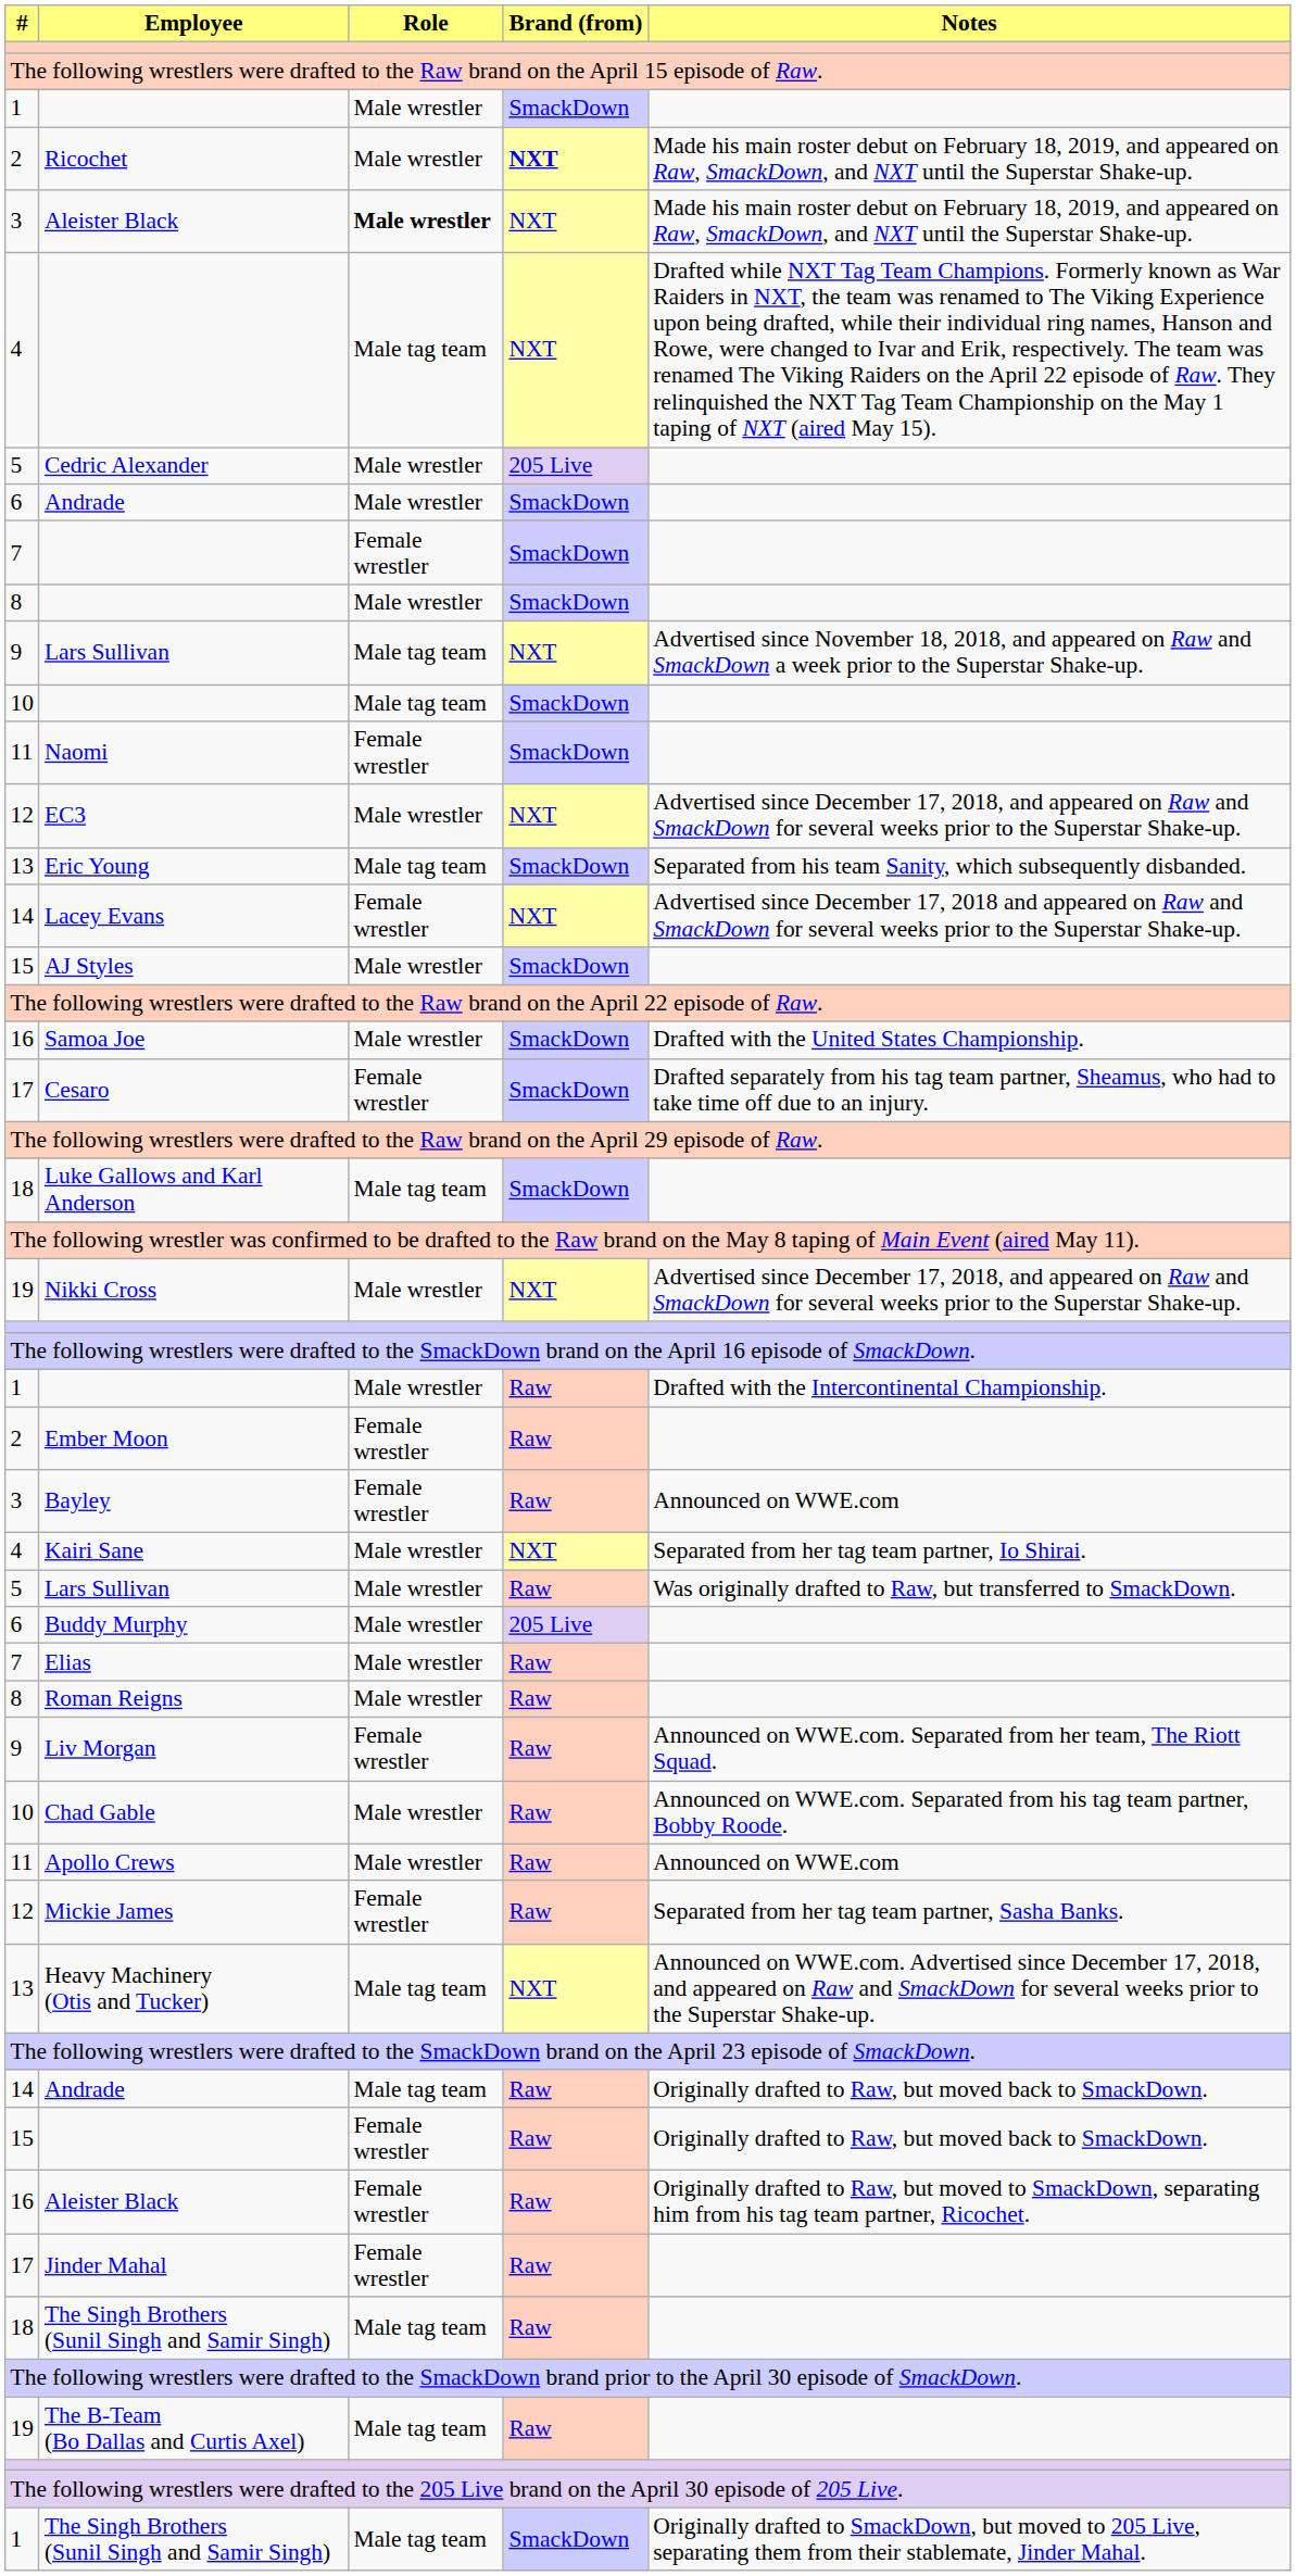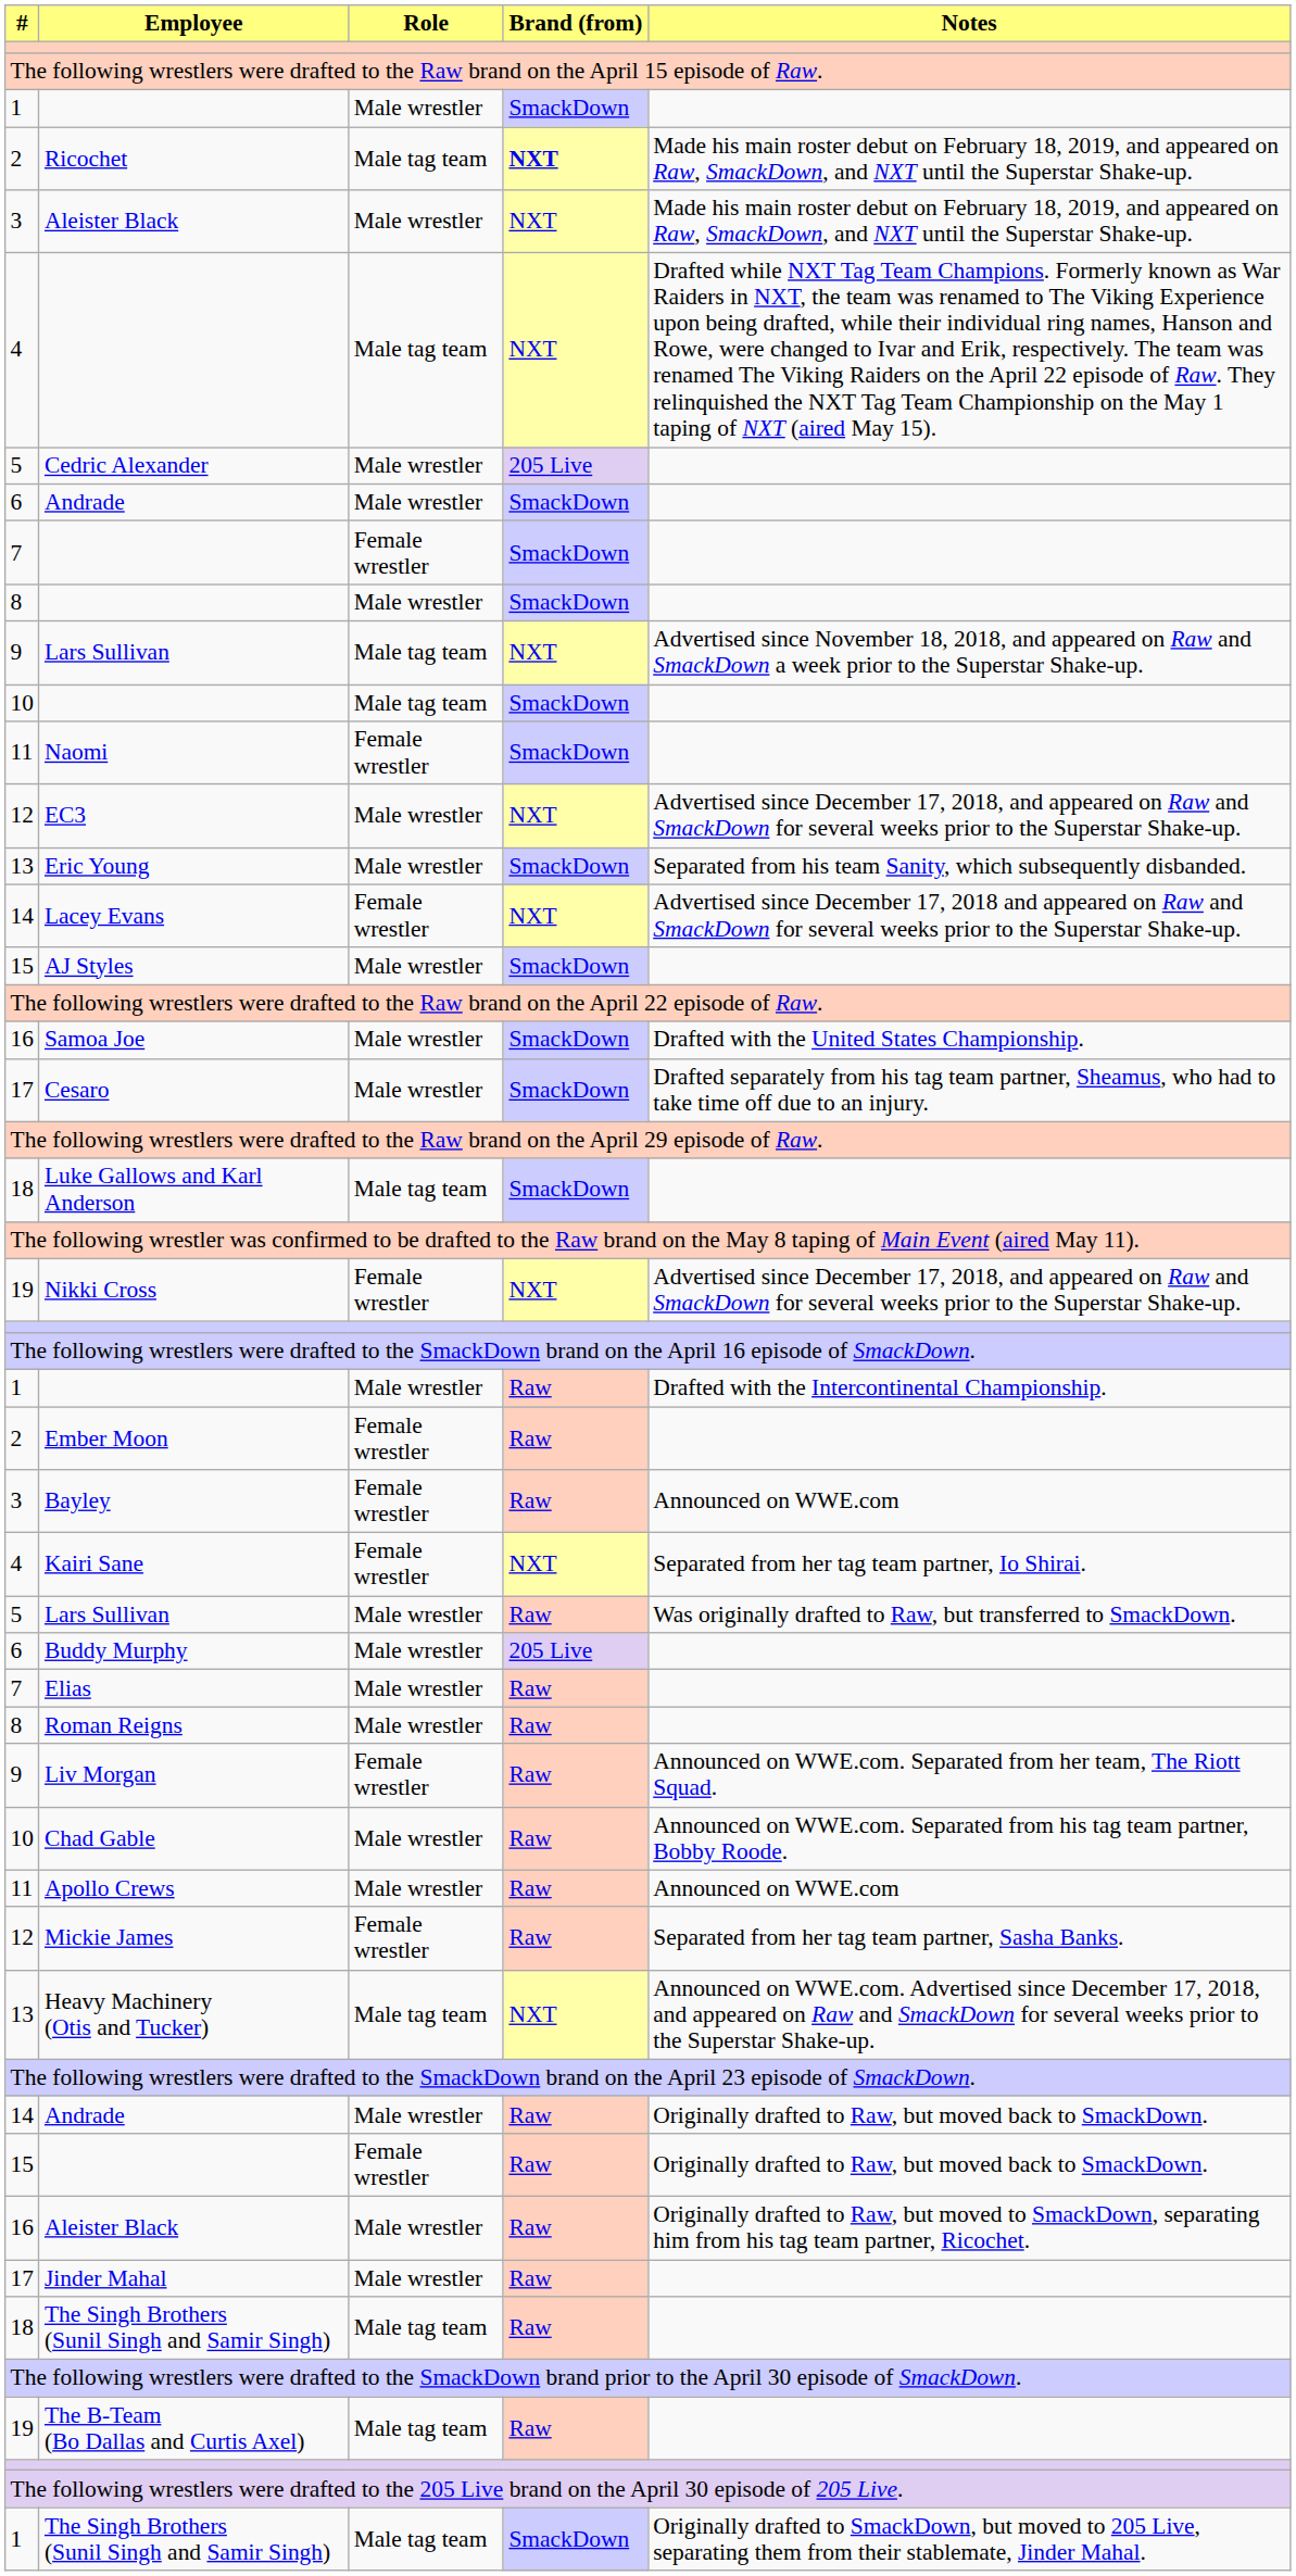 <table class="wikitable sortable" style="width: 100%">
 <tr>
 <th style="background:#FFFF80;" data-sort-type="number">#</th>
 <th style="background:#FFFF80">Employee<br></th>
 <th style="background:#FFFF80; white-space: nowrap;">Role</th>
 <th style="background:#FFFF80; white-space: nowrap">Brand (from)</th>
 <th width=50% style="background:#FFFF80">Notes</th>
 </tr>
 <tr>
 <td colspan="5" style="background:#ffd0bd"></td>
 </tr>
 <tr>
 <td colspan="5" style="background:#ffd0bd">The following wrestlers were drafted to the <a href='#'>Raw</a> brand on the April 15 episode of <em><a href='#'>Raw</a></em>.</td>
 </tr>
 <tr>
 <td>1</td>
 <td></td>
 <td>Male wrestler</td>
 <td style="background: #ccf"><a href='#'>SmackDown</a></td>
 <td></td>
 </tr>
 <tr>
 <td>2</td>
 <td><a href='#'>Ricochet</a></td>
-<td>Male wrestler</td>
+<td>Male tag team</td>
 <td style="background: #ffa"><strong><a href='#'>NXT</a></strong></td>
 <td>Made his main roster debut on February 18, 2019, and appeared on <em><a href='#'>Raw</a></em>, <em><a href='#'>SmackDown</a></em>, and <em><a href='#'>NXT</a></em> until the Superstar Shake-up.</td>
 </tr>
 <tr>
 <td>3</td>
 <td><a href='#'>Aleister Black</a></td>
-<td><strong>Male wrestler</strong></td>
+<td>Male wrestler</td>
 <td style="background: #ffa"><a href='#'>NXT</a></td>
 <td>Made his main roster debut on February 18, 2019, and appeared on <em><a href='#'>Raw</a></em>, <em><a href='#'>SmackDown</a></em>, and <em><a href='#'>NXT</a></em> until the Superstar Shake-up.</td>
 </tr>
 <tr>
 <td>4</td>
 <td></td>
 <td>Male tag team</td>
 <td style="background: #ffa"><a href='#'>NXT</a></td>
 <td>Drafted while <a href='#'>NXT Tag Team Champions</a>. Formerly known as War Raiders in <a href='#'>NXT</a>, the team was renamed to The Viking Experience upon being drafted, while their individual ring names, Hanson and Rowe, were changed to Ivar and Erik, respectively. The team was renamed The Viking Raiders on the April 22 episode of <em><a href='#'>Raw</a></em>. They relinquished the NXT Tag Team Championship on the May 1 taping of <em><a href='#'>NXT</a></em> (<a href='#'>aired</a> May 15).</td>
 </tr>
 <tr>
 <td>5</td>
 <td><a href='#'>Cedric Alexander</a></td>
 <td>Male wrestler</td>
 <td style="background: #E0CEF2"><a href='#'>205 Live</a></td>
 <td></td>
 </tr>
 <tr>
 <td>6</td>
 <td><a href='#'>Andrade</a></td>
 <td>Male wrestler</td>
 <td style="background: #ccf"><a href='#'>SmackDown</a></td>
 <td></td>
 </tr>
 <tr>
 <td>7</td>
 <td></td>
 <td>Female wrestler</td>
 <td style="background: #ccf"><a href='#'>SmackDown</a></td>
 <td></td>
 </tr>
 <tr>
 <td>8</td>
 <td></td>
 <td>Male wrestler</td>
 <td style="background: #ccf"><a href='#'>SmackDown</a></td>
 <td></td>
 </tr>
 <tr>
 <td>9</td>
 <td><a href='#'>Lars Sullivan</a><br></td>
 <td>Male tag team</td>
 <td style="background: #ffa"><a href='#'>NXT</a></td>
 <td>Advertised since November 18, 2018, and appeared on <em><a href='#'>Raw</a></em> and <em><a href='#'>SmackDown</a></em> a week prior to the Superstar Shake-up.</td>
 </tr>
 <tr>
 <td>10</td>
 <td></td>
 <td>Male tag team</td>
 <td style="background: #ccf"><a href='#'>SmackDown</a></td>
 <td></td>
 </tr>
 <tr>
 <td>11</td>
 <td><a href='#'>Naomi</a><br></td>
 <td>Female wrestler</td>
 <td style="background: #ccf"><a href='#'>SmackDown</a></td>
 <td></td>
 </tr>
 <tr>
 <td>12</td>
 <td><a href='#'>EC3</a></td>
 <td>Male wrestler</td>
 <td style="background: #ffa"><a href='#'>NXT</a></td>
 <td>Advertised since December 17, 2018, and appeared on <em><a href='#'>Raw</a></em> and <em><a href='#'>SmackDown</a></em> for several weeks prior to the Superstar Shake-up.</td>
 </tr>
 <tr>
 <td>13</td>
 <td><a href='#'>Eric Young</a></td>
-<td>Male tag team</td>
+<td>Male wrestler</td>
 <td style="background: #ccf"><a href='#'>SmackDown</a></td>
 <td>Separated from his team <a href='#'>Sanity</a>, which subsequently disbanded.</td>
 </tr>
 <tr>
 <td>14</td>
 <td><a href='#'>Lacey Evans</a></td>
 <td>Female wrestler</td>
 <td style="background: #ffa"><a href='#'>NXT</a></td>
 <td>Advertised since December 17, 2018 and appeared on <em><a href='#'>Raw</a></em> and <em><a href='#'>SmackDown</a></em> for several weeks prior to the Superstar Shake-up.</td>
 </tr>
 <tr>
 <td>15</td>
 <td><a href='#'>AJ Styles</a></td>
 <td>Male wrestler</td>
 <td style="background: #ccf"><a href='#'>SmackDown</a></td>
 <td></td>
 </tr>
 <tr>
 <td colspan="5" style="background:#ffd0bd">The following wrestlers were drafted to the <a href='#'>Raw</a> brand on the April 22 episode of <em><a href='#'>Raw</a></em>.</td>
 </tr>
 <tr>
 <td>16</td>
 <td><a href='#'>Samoa Joe</a></td>
 <td>Male wrestler</td>
 <td style="background: #ccf"><a href='#'>SmackDown</a></td>
 <td>Drafted with the <a href='#'>United States Championship</a>.</td>
 </tr>
 <tr>
 <td>17</td>
 <td><a href='#'>Cesaro</a></td>
-<td>Female wrestler</td>
+<td>Male wrestler</td>
 <td style="background: #ccf"><a href='#'>SmackDown</a></td>
 <td>Drafted separately from his tag team partner, <a href='#'>Sheamus</a>, who had to take time off due to an injury.</td>
 </tr>
 <tr>
 <td colspan="5" style="background:#ffd0bd">The following wrestlers were drafted to the <a href='#'>Raw</a> brand on the April 29 episode of <em><a href='#'>Raw</a></em>.</td>
 </tr>
 <tr>
 <td>18</td>
 <td><a href='#'>Luke Gallows and Karl Anderson</a></td>
 <td>Male tag team</td>
 <td style="background:#ccf"><a href='#'>SmackDown</a></td>
 <td></td>
 </tr>
 <tr>
 <td colspan="5" style="background:#ffd0bd">The following wrestler was confirmed to be drafted to the <a href='#'>Raw</a> brand on the May 8 taping of <em><a href='#'>Main Event</a></em> (<a href='#'>aired</a> May 11).</td>
 </tr>
 <tr>
 <td>19</td>
 <td><a href='#'>Nikki Cross</a></td>
-<td>Male wrestler</td>
+<td>Female wrestler</td>
 <td style="background:#ffa"><a href='#'>NXT</a></td>
 <td>Advertised since December 17, 2018, and appeared on <em><a href='#'>Raw</a></em> and <em><a href='#'>SmackDown</a></em> for several weeks prior to the Superstar Shake-up.</td>
 </tr>
 <tr>
 <td colspan="5" style="background:#ccf"></td>
 </tr>
 <tr>
 <td colspan="5" style="background:#ccf">The following wrestlers were drafted to the <a href='#'>SmackDown</a> brand on the April 16 episode of <em><a href='#'>SmackDown</a></em>.</td>
 </tr>
 <tr>
 <td>1</td>
 <td></td>
 <td>Male wrestler</td>
 <td style="background:#ffd0bd"><a href='#'>Raw</a></td>
 <td>Drafted with the <a href='#'>Intercontinental Championship</a>.</td>
 </tr>
 <tr>
 <td>2</td>
 <td><a href='#'>Ember Moon</a></td>
 <td>Female wrestler</td>
 <td style="background:#ffd0bd"><a href='#'>Raw</a></td>
 <td></td>
 </tr>
 <tr>
 <td>3</td>
 <td><a href='#'>Bayley</a></td>
 <td>Female wrestler</td>
 <td style="background:#ffd0bd"><a href='#'>Raw</a></td>
 <td>Announced on WWE.com</td>
 </tr>
 <tr>
 <td>4</td>
 <td><a href='#'>Kairi Sane</a></td>
-<td>Male wrestler</td>
+<td>Female wrestler</td>
 <td style="background:#ffa"><a href='#'>NXT</a></td>
 <td>Separated from her tag team partner, <a href='#'>Io Shirai</a>.</td>
 </tr>
 <tr>
 <td>5</td>
 <td><a href='#'>Lars Sullivan</a></td>
 <td>Male wrestler</td>
 <td style="background:#ffd0bd"><a href='#'>Raw</a></td>
 <td>Was originally drafted to <a href='#'>Raw</a>, but transferred to <a href='#'>SmackDown</a>.</td>
 </tr>
 <tr>
 <td>6</td>
 <td><a href='#'>Buddy Murphy</a></td>
 <td>Male wrestler</td>
 <td style="background: #E0CEF2"><a href='#'>205 Live</a></td>
 <td></td>
 </tr>
 <tr>
 <td>7</td>
 <td><a href='#'>Elias</a></td>
 <td>Male wrestler</td>
 <td style="background:#ffd0bd"><a href='#'>Raw</a></td>
 <td></td>
 </tr>
 <tr>
 <td>8</td>
 <td><a href='#'>Roman Reigns</a></td>
 <td>Male wrestler</td>
 <td style="background:#ffd0bd"><a href='#'>Raw</a></td>
 <td></td>
 </tr>
 <tr>
 <td>9</td>
 <td><a href='#'>Liv Morgan</a></td>
 <td>Female wrestler</td>
 <td style="background:#ffd0bd"><a href='#'>Raw</a></td>
 <td>Announced on WWE.com. Separated from her team, <a href='#'>The Riott Squad</a>.</td>
 </tr>
 <tr>
 <td>10</td>
 <td><a href='#'>Chad Gable</a></td>
 <td>Male wrestler</td>
 <td style="background:#ffd0bd"><a href='#'>Raw</a></td>
 <td>Announced on WWE.com. Separated from his tag team partner, <a href='#'>Bobby Roode</a>.</td>
 </tr>
 <tr>
 <td>11</td>
 <td><a href='#'>Apollo Crews</a></td>
 <td>Male wrestler</td>
 <td style="background:#ffd0bd"><a href='#'>Raw</a></td>
 <td>Announced on WWE.com</td>
 </tr>
 <tr>
 <td>12</td>
 <td><a href='#'>Mickie James</a></td>
 <td>Female wrestler</td>
 <td style="background:#ffd0bd"><a href='#'>Raw</a></td>
 <td>Separated from her tag team partner, <a href='#'>Sasha Banks</a>.</td>
 </tr>
 <tr>
 <td>13</td>
 <td>Heavy Machinery<br>(<a href='#'>Otis</a> and <a href='#'>Tucker</a>)</td>
 <td>Male tag team</td>
 <td style="background:#ffa"><a href='#'>NXT</a></td>
 <td>Announced on WWE.com. Advertised since December 17, 2018, and appeared on <em><a href='#'>Raw</a></em> and <em><a href='#'>SmackDown</a></em> for several weeks prior to the Superstar Shake-up.</td>
 </tr>
 <tr>
 <td colspan="5" style="background:#ccf">The following wrestlers were drafted to the <a href='#'>SmackDown</a> brand on the April 23 episode of <em><a href='#'>SmackDown</a></em>.</td>
 </tr>
 <tr>
 <td>14</td>
 <td><a href='#'>Andrade</a></td>
-<td>Male tag team</td>
+<td>Male wrestler</td>
 <td style="background:#ffd0bd"><a href='#'>Raw</a></td>
 <td>Originally drafted to <a href='#'>Raw</a>, but moved back to <a href='#'>SmackDown</a>.</td>
 </tr>
 <tr>
 <td>15</td>
 <td></td>
 <td>Female wrestler</td>
 <td style="background:#ffd0bd"><a href='#'>Raw</a></td>
 <td>Originally drafted to <a href='#'>Raw</a>, but moved back to <a href='#'>SmackDown</a>.</td>
 </tr>
 <tr>
 <td>16</td>
 <td><a href='#'>Aleister Black</a></td>
-<td>Female wrestler</td>
+<td>Male wrestler</td>
 <td style="background:#ffd0bd"><a href='#'>Raw</a></td>
 <td>Originally drafted to <a href='#'>Raw</a>, but moved to <a href='#'>SmackDown</a>, separating him from his tag team partner, <a href='#'>Ricochet</a>.</td>
 </tr>
 <tr>
 <td>17</td>
 <td><a href='#'>Jinder Mahal</a></td>
-<td>Female wrestler</td>
+<td>Male wrestler</td>
 <td style="background:#ffd0bd"><a href='#'>Raw</a></td>
 <td></td>
 </tr>
 <tr>
 <td>18</td>
 <td><a href='#'>The Singh Brothers</a><br>(<a href='#'>Sunil Singh</a> and <a href='#'>Samir Singh</a>)<br></td>
 <td>Male tag team</td>
 <td style="background:#ffd0bd"><a href='#'>Raw</a></td>
 <td></td>
 </tr>
 <tr>
 <td colspan="5" style="background:#ccf">The following wrestlers were drafted to the <a href='#'>SmackDown</a> brand prior to the April 30 episode of <em><a href='#'>SmackDown</a></em>.</td>
 </tr>
 <tr>
 <td>19</td>
 <td><a href='#'>The B-Team</a><br>(<a href='#'>Bo Dallas</a> and <a href='#'>Curtis Axel</a>)</td>
 <td>Male tag team</td>
 <td style="background:#ffd0bd"><a href='#'>Raw</a></td>
 <td></td>
 </tr>
 <tr>
 <td colspan="5" style="background:#E0CEF2"></td>
 </tr>
 <tr>
 <td colspan="5" style="background:#E0CEF2">The following wrestlers were drafted to the <a href='#'>205 Live</a> brand on the April 30 episode of <em><a href='#'>205 Live</a></em>.</td>
 </tr>
 <tr>
 <td>1</td>
 <td><a href='#'>The Singh Brothers</a><br>(<a href='#'>Sunil Singh</a> and <a href='#'>Samir Singh</a>)</td>
 <td>Male tag team</td>
 <td style="background:#ccf"><a href='#'>SmackDown</a></td>
 <td>Originally drafted to <a href='#'>SmackDown</a>, but moved to <a href='#'>205 Live</a>, separating them from their stablemate, <a href='#'>Jinder Mahal</a>.</td>
 </tr>
 </table>
